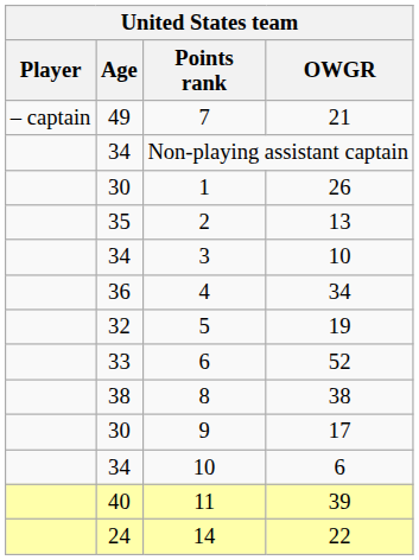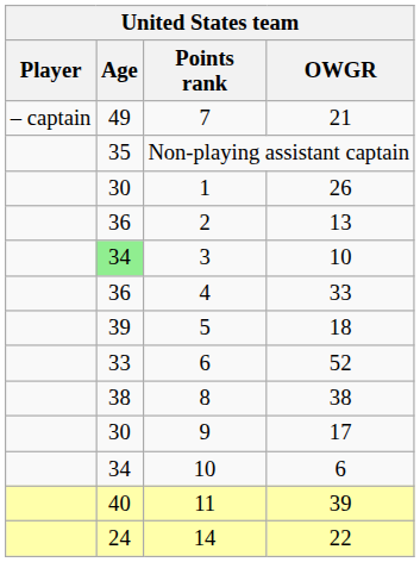 <table class="wikitable sortable" style="text-align:center">
 <tr>
 <th colspan=8> United States team</th>
 </tr>
 <tr>
 <th>Player</th>
 <th>Age</th>
 <th data-sort-type="number">Points<br>rank</th>
 <th data-sort-type="number">OWGR</th>
 </tr>
 <tr>
 <td align=left> – captain</td>
 <td>49</td>
 <td>7</td>
 <td>21</td>
 </tr>
 <tr>
 <td align=left></td>
-<td>34</td>
+<td>35</td>
 <td colspan=2>Non-playing assistant captain</td>
 </tr>
 <tr>
 <td align=left></td>
 <td>30</td>
 <td>1</td>
 <td>26</td>
 </tr>
 <tr>
 <td align=left></td>
-<td>35</td>
+<td>36</td>
 <td>2</td>
 <td>13</td>
 </tr>
 <tr>
 <td align=left></td>
-<td>34</td>
+<td style="background: lightgreen;">34</td>
 <td>3</td>
 <td>10</td>
 </tr>
 <tr>
 <td align=left></td>
 <td>36</td>
 <td>4</td>
-<td>34</td>
+<td>33</td>
 </tr>
 <tr>
 <td align=left></td>
-<td>32</td>
+<td>39</td>
 <td>5</td>
-<td>19</td>
+<td>18</td>
 </tr>
 <tr>
 <td align=left></td>
 <td>33</td>
 <td>6</td>
 <td>52</td>
 </tr>
 <tr>
 <td align=left></td>
 <td>38</td>
 <td>8</td>
 <td>38</td>
 </tr>
 <tr>
 <td align=left></td>
 <td>30</td>
 <td>9</td>
 <td>17</td>
 </tr>
 <tr>
 <td align=left></td>
 <td>34</td>
 <td>10</td>
 <td>6</td>
 </tr>
 <tr style="background:#ffa;">
 <td align=left></td>
 <td>40</td>
 <td>11</td>
 <td>39</td>
 </tr>
 <tr style="background:#ffa;">
 <td align=left></td>
 <td>24</td>
 <td>14</td>
 <td>22</td>
 </tr>
 </table>
